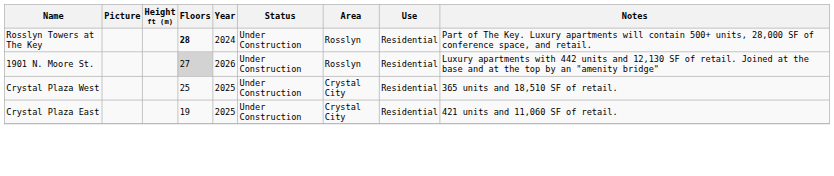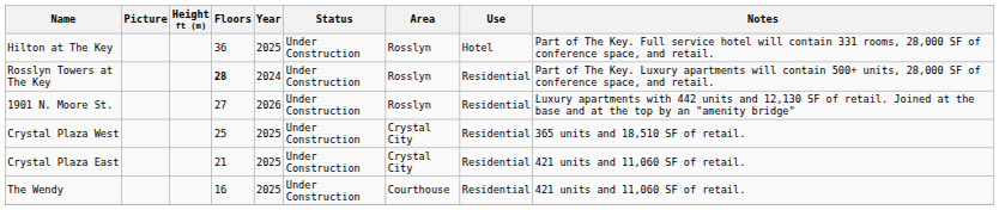 <table class="wikitable sortable" style>
 <tr>
 <th>Name</th>
 <th class="unsortable">Picture</th>
 <th scope="col" style="width: 47px;">Height<br><small>ft (m)</small></th>
 <th>Floors</th>
 <th>Year</th>
 <th>Status</th>
 <th>Area</th>
 <th>Use</th>
 <th class="unsortable">Notes</th>
+</tr>
+<tr>
+<td>Hilton at The Key</td>
+<td></td>
+<td></td>
+<td>36</td>
+<td>2025</td>
+<td>Under Construction</td>
+<td>Rosslyn</td>
+<td>Hotel</td>
+<td>Part of The Key. Full service hotel will contain 331 rooms, 28,000 SF of conference space, and retail.</td>
 </tr>
 <tr>
 <td>Rosslyn Towers at The Key</td>
 <td></td>
 <td></td>
 <td><strong>28</strong></td>
 <td>2024</td>
 <td>Under Construction</td>
 <td>Rosslyn</td>
 <td>Residential</td>
 <td>Part of The Key. Luxury apartments will contain 500+ units, 28,000 SF of conference space, and retail.</td>
 </tr>
 <tr>
 <td>1901 N. Moore St.</td>
 <td></td>
 <td></td>
-<td style="background: lightgrey;">27</td>
+<td>27</td>
 <td>2026</td>
 <td>Under Construction</td>
 <td>Rosslyn</td>
 <td>Residential</td>
 <td>Luxury apartments with 442 units and 12,130 SF of retail. Joined at the base and at the top by an "amenity bridge"</td>
 </tr>
 <tr>
 <td>Crystal Plaza West</td>
 <td></td>
 <td></td>
 <td>25</td>
 <td>2025</td>
 <td>Under Construction</td>
 <td>Crystal City</td>
 <td>Residential</td>
 <td>365 units and 18,510 SF of retail.</td>
 </tr>
 <tr>
 <td>Crystal Plaza East</td>
 <td></td>
 <td></td>
-<td>19</td>
+<td>21</td>
 <td>2025</td>
 <td>Under Construction</td>
 <td>Crystal City</td>
 <td>Residential</td>
 <td>421 units and 11,060 SF of retail.</td>
 </tr>
 <tr>
+<td>The Wendy</td>
+<td></td>
+<td></td>
+<td>16</td>
+<td>2025</td>
+<td>Under Construction</td>
+<td>Courthouse</td>
+<td>Residential</td>
+<td>421 units and 11,060 SF of retail.</td>
+</tr>
+<tr>
 </tr>
 </table>
